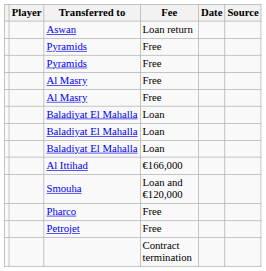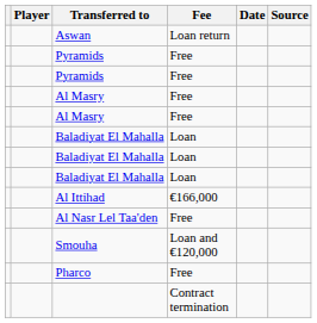 <table class="wikitable plainrowheaders sortable">
 <tr>
 <th></th>
 <th scope="col">Player</th>
 <th>Transferred to</th>
 <th style="width: 80px;">Fee</th>
 <th scope="col">Date</th>
 <th scope="col">Source</th>
 </tr>
 <tr>
 <td align="center"></td>
 <td></td>
 <td> <a href='#'>Aswan</a></td>
 <td>Loan return</td>
 <td></td>
 <td></td>
 </tr>
 <tr>
 <td align="center"></td>
 <td></td>
 <td> <a href='#'>Pyramids</a></td>
 <td>Free</td>
 <td></td>
 <td></td>
 </tr>
 <tr>
 <td align="center"></td>
 <td></td>
 <td> <a href='#'>Pyramids</a></td>
 <td>Free</td>
 <td></td>
 <td></td>
 </tr>
 <tr>
 <td align="center"></td>
 <td></td>
 <td> <a href='#'>Al Masry</a></td>
 <td>Free</td>
 <td></td>
 <td></td>
 </tr>
 <tr>
 <td align="center"></td>
 <td></td>
 <td> <a href='#'>Al Masry</a></td>
 <td>Free</td>
 <td></td>
 <td></td>
 </tr>
 <tr>
 <td align="center"></td>
 <td></td>
 <td> <a href='#'>Baladiyat El Mahalla</a></td>
 <td>Loan</td>
 <td></td>
 <td></td>
 </tr>
 <tr>
 <td align="center"></td>
 <td></td>
 <td> <a href='#'>Baladiyat El Mahalla</a></td>
 <td>Loan</td>
 <td></td>
 <td></td>
 </tr>
 <tr>
 <td align="center"></td>
 <td></td>
 <td> <a href='#'>Baladiyat El Mahalla</a></td>
 <td>Loan</td>
 <td></td>
 <td></td>
 </tr>
 <tr>
 <td align="center"></td>
 <td></td>
 <td> <a href='#'>Al Ittihad</a></td>
 <td>€166,000</td>
 <td></td>
 <td></td>
 </tr>
 <tr>
 <td align="center"></td>
 <td></td>
+<td> <a href='#'>Al Nasr Lel Taa'den</a></td>
+<td>Free</td>
+<td></td>
+<td></td>
+</tr>
+<tr>
+<td align="center"></td>
+<td></td>
 <td> <a href='#'>Smouha</a></td>
 <td>Loan and €120,000</td>
 <td></td>
 <td></td>
 </tr>
 <tr>
 <td align="center"></td>
 <td></td>
 <td> <a href='#'>Pharco</a></td>
 <td>Free</td>
 <td></td>
 <td></td>
 </tr>
 <tr>
 <td align="center"></td>
 <td></td>
-<td> <a href='#'>Petrojet</a></td>
-<td>Free</td>
-<td></td>
-<td></td>
-</tr>
-<tr>
-<td align="center"></td>
-<td></td>
 <td></td>
 <td>Contract termination</td>
 <td></td>
 <td></td>
 </tr>
 </table>
